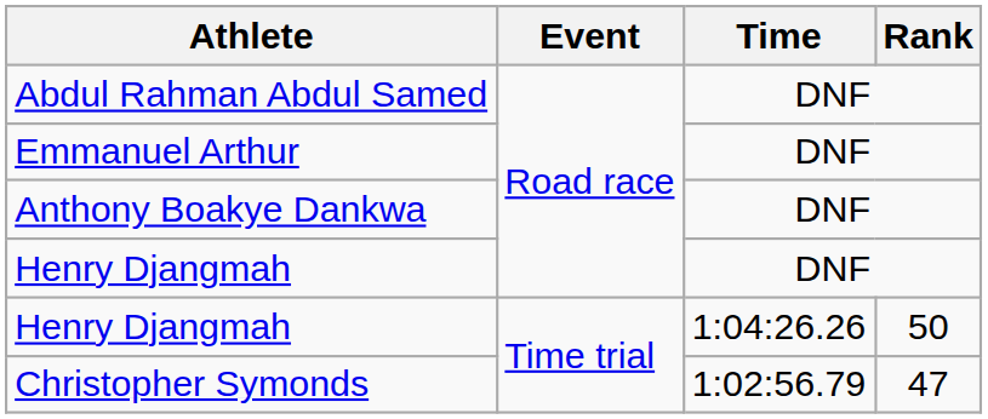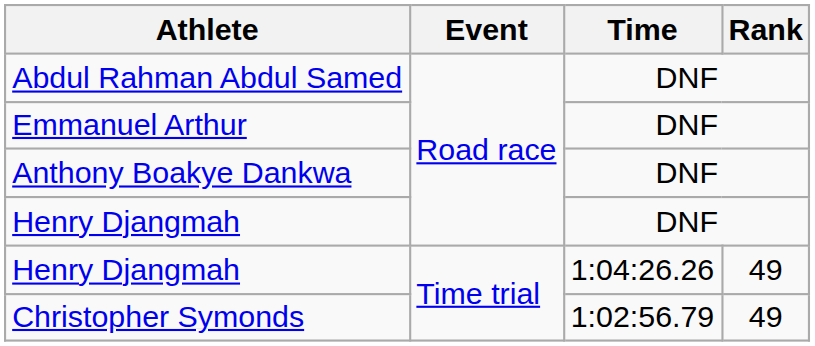 <table class=wikitable style="font-size:90%;">
 <tr>
 <th>Athlete</th>
 <th>Event</th>
 <th>Time</th>
 <th>Rank</th>
 </tr>
 <tr align=center>
 <td align=left><a href='#'>Abdul Rahman Abdul Samed</a></td>
 <td align=left rowspan=4><a href='#'>Road race</a></td>
 <td colspan=2>DNF</td>
 </tr>
 <tr align=center>
 <td align=left><a href='#'>Emmanuel Arthur</a></td>
 <td colspan=2>DNF</td>
 </tr>
 <tr align=center>
 <td align=left><a href='#'>Anthony Boakye Dankwa</a></td>
 <td colspan=2>DNF</td>
 </tr>
 <tr align=center>
 <td align=left><a href='#'>Henry Djangmah</a></td>
 <td colspan=2>DNF</td>
 </tr>
 <tr align=center>
 <td align=left><a href='#'>Henry Djangmah</a></td>
 <td align=left rowspan=2><a href='#'>Time trial</a></td>
 <td>1:04:26.26</td>
-<td>50</td>
+<td>49</td>
 </tr>
 <tr align=center>
 <td align=left><a href='#'>Christopher Symonds</a></td>
 <td>1:02:56.79</td>
-<td>47</td>
+<td>49</td>
 </tr>
 </table>
